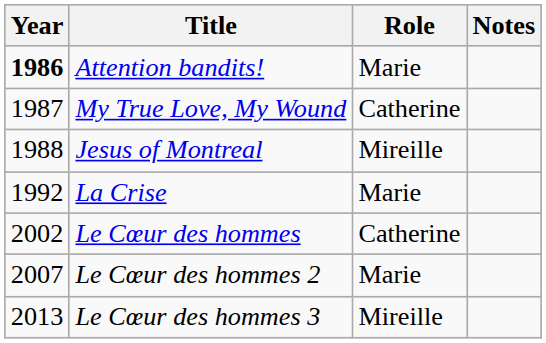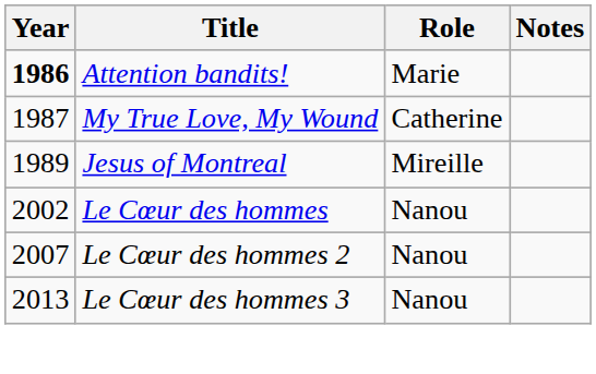 <table class="wikitable sortable">
 <tr>
 <th>Year</th>
 <th>Title</th>
 <th>Role</th>
 <th class="unsortable">Notes</th>
 </tr>
 <tr>
 <td><strong>1986</strong></td>
 <td><em><a href='#'>Attention bandits!</a></em></td>
 <td>Marie</td>
 <td></td>
 </tr>
 <tr>
 <td>1987</td>
 <td><em><a href='#'>My True Love, My Wound</a></em></td>
 <td>Catherine</td>
 <td></td>
 </tr>
 <tr>
-<td>1988</td>
+<td>1989</td>
 <td><em><a href='#'>Jesus of Montreal</a></em></td>
 <td>Mireille</td>
 <td></td>
 </tr>
 <tr>
-<td>1992</td>
-<td><em><a href='#'>La Crise</a></em></td>
-<td>Marie</td>
-<td></td>
-</tr>
-<tr>
 <td>2002</td>
 <td><em><a href='#'>Le Cœur des hommes</a></em></td>
-<td>Catherine</td>
+<td>Nanou</td>
 <td></td>
 </tr>
 <tr>
 <td>2007</td>
 <td><em>Le Cœur des hommes 2</em></td>
-<td>Marie</td>
+<td>Nanou</td>
 <td></td>
 </tr>
 <tr>
 <td>2013</td>
 <td><em>Le Cœur des hommes 3</em></td>
-<td>Mireille</td>
+<td>Nanou</td>
 <td></td>
 </tr>
 </table>
